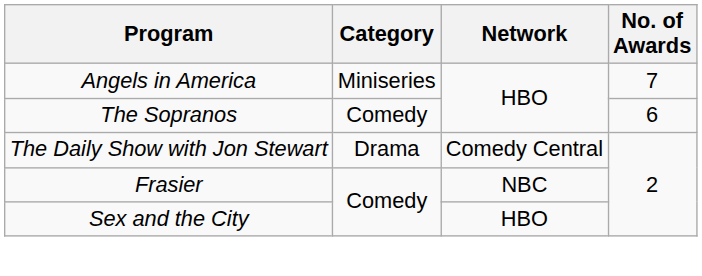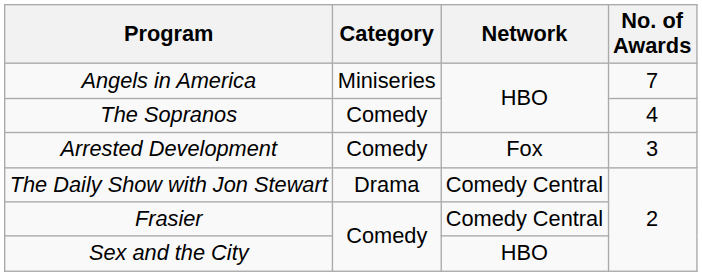 <table class="wikitable">
 <tr>
 <th>Program</th>
 <th>Category</th>
 <th>Network</th>
 <th>No. of<br>Awards</th>
 </tr>
 <tr style="text-align:center">
 <td><em>Angels in America</em></td>
 <td>Miniseries</td>
 <td rowspan="2">HBO</td>
 <td>7</td>
 </tr>
 <tr style="text-align:center">
 <td><em>The Sopranos</em></td>
 <td>Comedy</td>
-<td>6</td>
+<td>4</td>
+</tr>
+<tr style="text-align:center">
+<td><em>Arrested Development</em></td>
+<td>Comedy</td>
+<td>Fox</td>
+<td>3</td>
 </tr>
 <tr style="text-align:center">
 <td><em>The Daily Show with Jon Stewart</em></td>
 <td>Drama</td>
 <td>Comedy Central</td>
 <td rowspan="3">2</td>
 </tr>
 <tr style="text-align:center">
 <td><em>Frasier</em></td>
 <td rowspan="2">Comedy</td>
-<td>NBC</td>
+<td>Comedy Central</td>
 </tr>
 <tr style="text-align:center">
 <td><em>Sex and the City</em></td>
 <td>HBO</td>
 </tr>
 </table>
